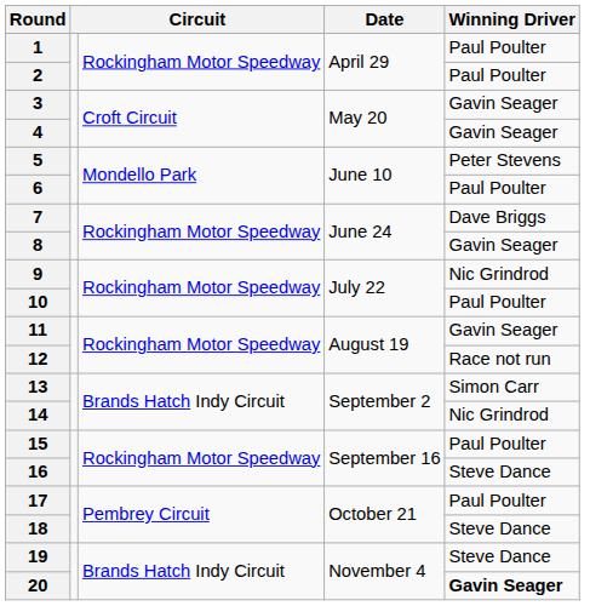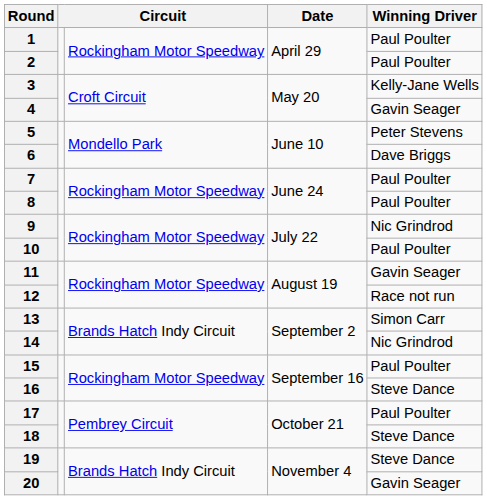 <table class="wikitable">
 <tr>
 <th>Round</th>
 <th colspan=2>Circuit</th>
 <th>Date</th>
 <th>Winning Driver</th>
 </tr>
 <tr>
 <th>1</th>
 <td rowspan=2></td>
 <td rowspan=2><a href='#'>Rockingham Motor Speedway</a></td>
 <td rowspan=2>April 29</td>
 <td>Paul Poulter</td>
 </tr>
 <tr>
 <th>2</th>
 <td>Paul Poulter</td>
 </tr>
 <tr>
 <th>3</th>
 <td rowspan=2></td>
 <td rowspan=2><a href='#'>Croft Circuit</a></td>
 <td rowspan=2>May 20</td>
-<td>Gavin Seager</td>
+<td>Kelly-Jane Wells</td>
 </tr>
 <tr>
 <th>4</th>
 <td>Gavin Seager</td>
 </tr>
 <tr>
 <th>5</th>
 <td rowspan=2></td>
 <td rowspan=2><a href='#'>Mondello Park</a></td>
 <td rowspan=2>June 10</td>
 <td>Peter Stevens</td>
 </tr>
 <tr>
 <th>6</th>
-<td>Paul Poulter</td>
+<td>Dave Briggs</td>
 </tr>
 <tr>
 <th>7</th>
 <td rowspan=2></td>
 <td rowspan=2><a href='#'>Rockingham Motor Speedway</a></td>
 <td rowspan=2>June 24</td>
-<td>Dave Briggs</td>
+<td>Paul Poulter</td>
 </tr>
 <tr>
 <th>8</th>
-<td>Gavin Seager</td>
+<td>Paul Poulter</td>
 </tr>
 <tr>
 <th>9</th>
 <td rowspan=2></td>
 <td rowspan=2><a href='#'>Rockingham Motor Speedway</a></td>
 <td rowspan=2>July 22</td>
 <td>Nic Grindrod</td>
 </tr>
 <tr>
 <th>10</th>
 <td>Paul Poulter</td>
 </tr>
 <tr>
 <th>11</th>
 <td rowspan=2></td>
 <td rowspan=2><a href='#'>Rockingham Motor Speedway</a></td>
 <td rowspan=2>August 19</td>
 <td>Gavin Seager</td>
 </tr>
 <tr>
 <th>12</th>
 <td>Race not run</td>
 </tr>
 <tr>
 <th>13</th>
 <td rowspan=2></td>
 <td rowspan=2><a href='#'>Brands Hatch</a> Indy Circuit</td>
 <td rowspan=2>September 2</td>
 <td>Simon Carr</td>
 </tr>
 <tr>
 <th>14</th>
 <td>Nic Grindrod</td>
 </tr>
 <tr>
 <th>15</th>
 <td rowspan=2></td>
 <td rowspan=2><a href='#'>Rockingham Motor Speedway</a></td>
 <td rowspan=2>September 16</td>
 <td>Paul Poulter</td>
 </tr>
 <tr>
 <th>16</th>
 <td>Steve Dance</td>
 </tr>
 <tr>
 <th>17</th>
 <td rowspan=2></td>
 <td rowspan=2><a href='#'>Pembrey Circuit</a></td>
 <td rowspan=2>October 21</td>
 <td>Paul Poulter</td>
 </tr>
 <tr>
 <th>18</th>
 <td>Steve Dance</td>
 </tr>
 <tr>
 <th>19</th>
 <td rowspan=2></td>
 <td rowspan=2><a href='#'>Brands Hatch</a> Indy Circuit</td>
 <td rowspan=2>November 4</td>
 <td>Steve Dance</td>
 </tr>
 <tr>
 <th>20</th>
-<td><strong>Gavin Seager</strong></td>
+<td>Gavin Seager</td>
 </tr>
 </table>
